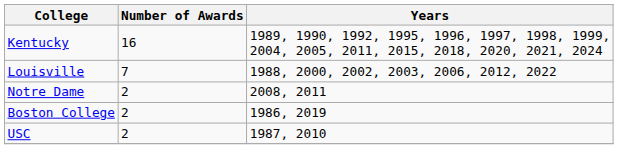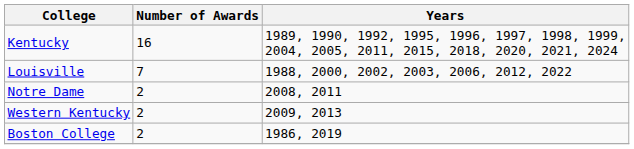 <table class="wikitable sortable">
 <tr>
 <th>College</th>
 <th>Number of Awards</th>
 <th>Years</th>
 </tr>
 <tr>
 <td><a href='#'>Kentucky</a></td>
 <td>16</td>
 <td>1989, 1990, 1992, 1995, 1996, 1997, 1998, 1999,<br> 2004, 2005, 2011, 2015, 2018, 2020, 2021, 2024</td>
 </tr>
 <tr>
 <td><a href='#'>Louisville</a></td>
 <td>7</td>
 <td>1988, 2000, 2002, 2003, 2006, 2012, 2022</td>
 </tr>
 <tr>
 <td><a href='#'>Notre Dame</a></td>
 <td>2</td>
 <td>2008, 2011</td>
 </tr>
 <tr>
+<td><a href='#'>Western Kentucky</a></td>
+<td>2</td>
+<td>2009, 2013</td>
+</tr>
+<tr>
 <td><a href='#'>Boston College</a></td>
 <td>2</td>
 <td>1986, 2019</td>
 </tr>
 <tr>
-<td><a href='#'>USC</a></td>
-<td>2</td>
-<td>1987, 2010</td>
-</tr>
-<tr>
 </tr>
 </table>
